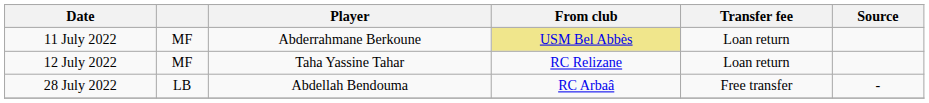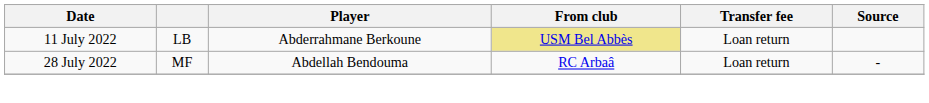 <table class="wikitable sortable" style="width:70%; text-align:center; font-size:85%; text-align:centre;">
 <tr>
 <th>Date</th>
 <th></th>
 <th>Player</th>
 <th>From club</th>
 <th>Transfer fee</th>
 <th>Source</th>
 </tr>
 <tr>
 <td>11 July 2022</td>
-<td>MF</td>
+<td>LB</td>
 <td> Abderrahmane Berkoune</td>
 <td style="background: khaki;"><a href='#'>USM Bel Abbès</a></td>
 <td>Loan return</td>
 <td></td>
 </tr>
 <tr>
-<td>12 July 2022</td>
+<td>28 July 2022</td>
 <td>MF</td>
-<td> Taha Yassine Tahar</td>
-<td><a href='#'>RC Relizane</a></td>
-<td>Loan return</td>
-<td></td>
-</tr>
-<tr>
-<td>28 July 2022</td>
-<td>LB</td>
 <td> Abdellah Bendouma</td>
 <td><a href='#'>RC Arbaâ</a></td>
-<td>Free transfer</td>
+<td>Loan return</td>
 <td>-</td>
 </tr>
 <tr>
 </tr>
 </table>
